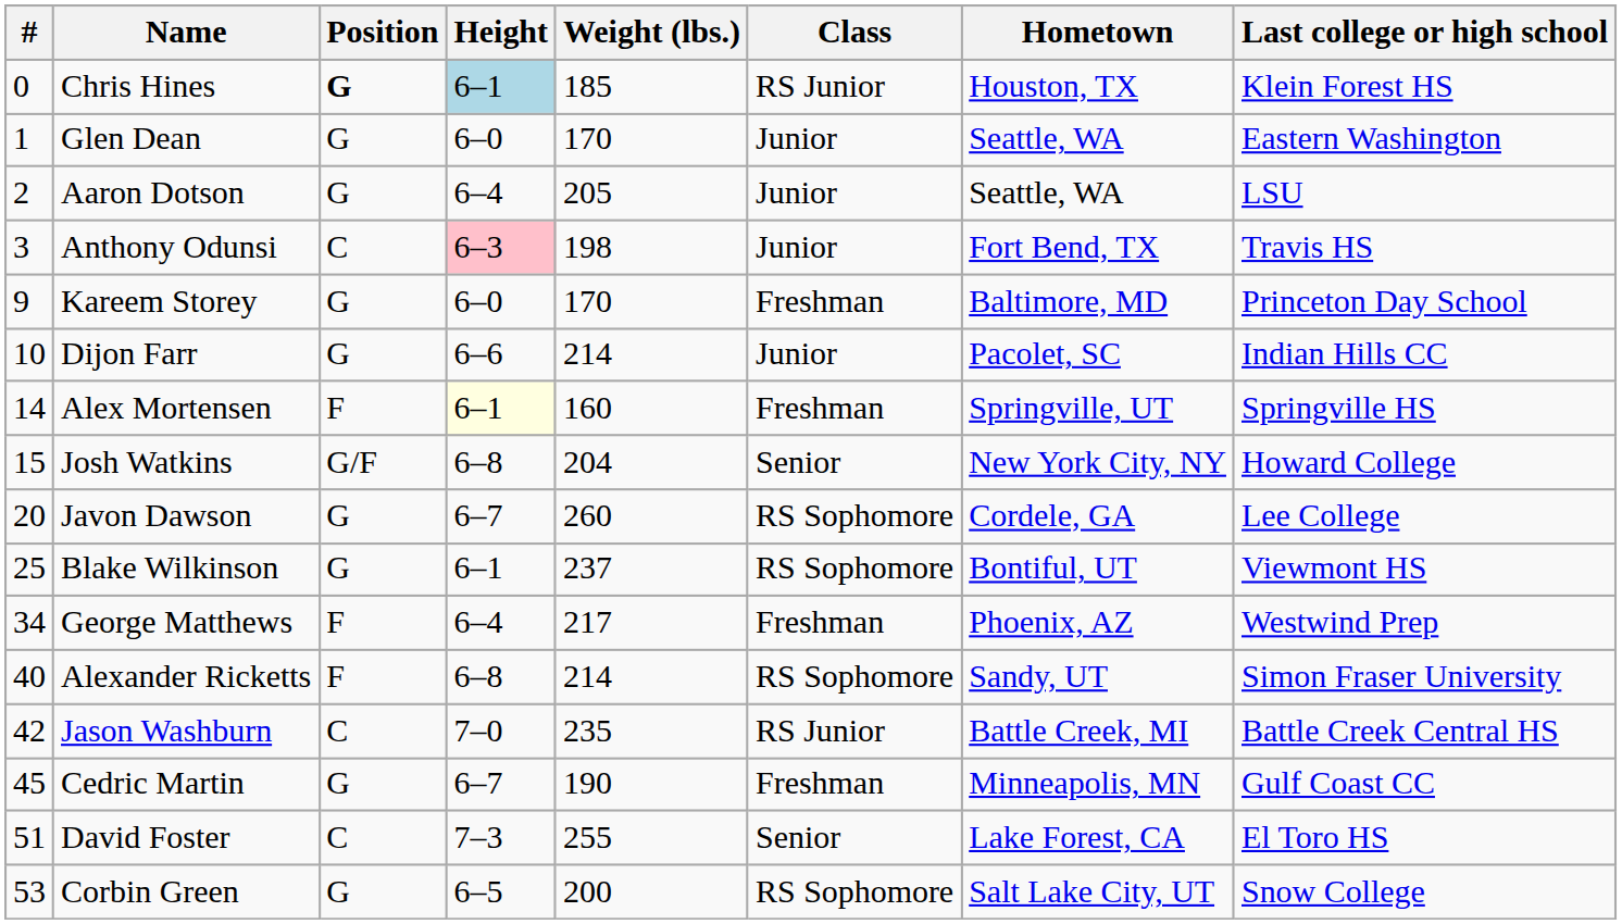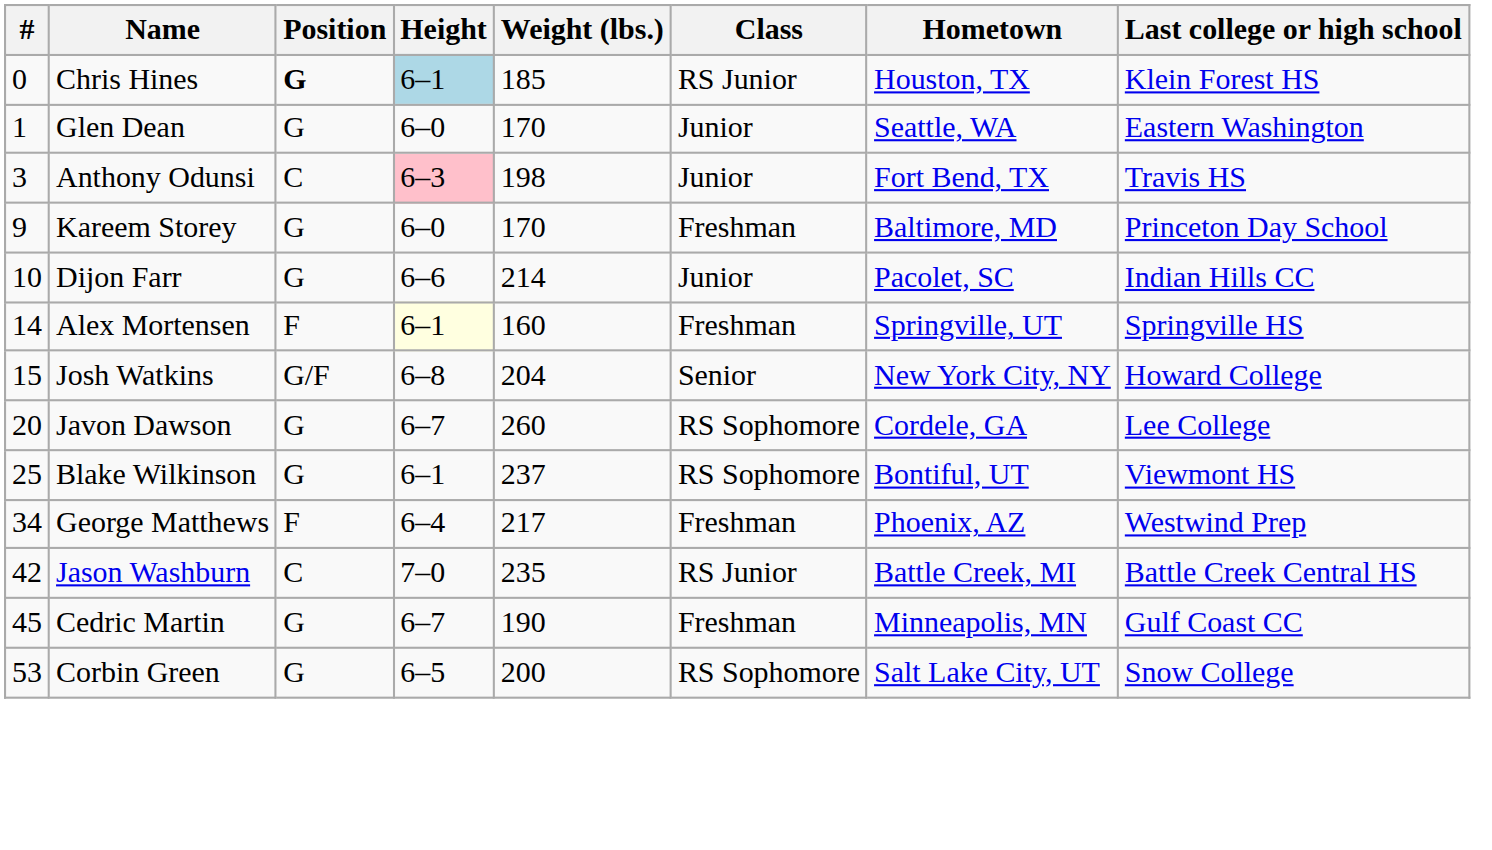 <table class="wikitable" style="font-size: 90%">
 <tr>
 <th>#</th>
 <th>Name</th>
 <th>Position</th>
 <th>Height</th>
 <th>Weight (lbs.)</th>
 <th>Class</th>
 <th>Hometown</th>
 <th>Last college or high school</th>
 </tr>
 <tr>
 <td>0</td>
 <td>Chris Hines</td>
 <td><strong>G</strong></td>
 <td style="background: lightblue;">6–1</td>
 <td>185</td>
 <td>RS Junior</td>
 <td><a href='#'>Houston, TX</a></td>
 <td><a href='#'>Klein Forest HS</a></td>
 </tr>
 <tr>
 <td>1</td>
 <td>Glen Dean</td>
 <td>G</td>
 <td>6–0</td>
 <td>170</td>
 <td>Junior</td>
 <td><a href='#'>Seattle, WA</a></td>
 <td><a href='#'>Eastern Washington</a></td>
-</tr>
-<tr>
-<td>2</td>
-<td>Aaron Dotson</td>
-<td>G</td>
-<td>6–4</td>
-<td>205</td>
-<td>Junior</td>
-<td>Seattle, WA</td>
-<td><a href='#'>LSU</a></td>
 </tr>
 <tr>
 <td>3</td>
 <td>Anthony Odunsi</td>
 <td>C</td>
 <td style="background: pink;">6–3</td>
 <td>198</td>
 <td>Junior</td>
 <td><a href='#'>Fort Bend, TX</a></td>
 <td><a href='#'>Travis HS</a></td>
 </tr>
 <tr>
 <td>9</td>
 <td>Kareem Storey</td>
 <td>G</td>
 <td>6–0</td>
 <td>170</td>
 <td>Freshman</td>
 <td><a href='#'>Baltimore, MD</a></td>
 <td><a href='#'>Princeton Day School</a></td>
 </tr>
 <tr>
 <td>10</td>
 <td>Dijon Farr</td>
 <td>G</td>
 <td>6–6</td>
 <td>214</td>
 <td>Junior</td>
 <td><a href='#'>Pacolet, SC</a></td>
 <td><a href='#'>Indian Hills CC</a></td>
 </tr>
 <tr>
 <td>14</td>
 <td>Alex Mortensen</td>
 <td>F</td>
 <td style="background: lightyellow;">6–1</td>
 <td>160</td>
 <td>Freshman</td>
 <td><a href='#'>Springville, UT</a></td>
 <td><a href='#'>Springville HS</a></td>
 </tr>
 <tr>
 <td>15</td>
 <td>Josh Watkins</td>
 <td>G/F</td>
 <td>6–8</td>
 <td>204</td>
 <td>Senior</td>
 <td><a href='#'>New York City, NY</a></td>
 <td><a href='#'>Howard College</a></td>
 </tr>
 <tr>
 <td>20</td>
 <td>Javon Dawson</td>
 <td>G</td>
 <td>6–7</td>
 <td>260</td>
 <td>RS Sophomore</td>
 <td><a href='#'>Cordele, GA</a></td>
 <td><a href='#'>Lee College</a></td>
 </tr>
 <tr>
 <td>25</td>
 <td>Blake Wilkinson</td>
 <td>G</td>
 <td>6–1</td>
 <td>237</td>
 <td>RS Sophomore</td>
 <td><a href='#'>Bontiful, UT</a></td>
 <td><a href='#'>Viewmont HS</a></td>
 </tr>
 <tr>
 <td>34</td>
 <td>George Matthews</td>
 <td>F</td>
 <td>6–4</td>
 <td>217</td>
 <td>Freshman</td>
 <td><a href='#'>Phoenix, AZ</a></td>
 <td><a href='#'>Westwind Prep</a></td>
 </tr>
 <tr>
-<td>40</td>
-<td>Alexander Ricketts</td>
-<td>F</td>
-<td>6–8</td>
-<td>214</td>
-<td>RS Sophomore</td>
-<td><a href='#'>Sandy, UT</a></td>
-<td><a href='#'>Simon Fraser University</a></td>
-</tr>
-<tr>
 <td>42</td>
 <td><a href='#'>Jason Washburn</a></td>
 <td>C</td>
 <td>7–0</td>
 <td>235</td>
 <td>RS Junior</td>
 <td><a href='#'>Battle Creek, MI</a></td>
 <td><a href='#'>Battle Creek Central HS</a></td>
 </tr>
 <tr>
 <td>45</td>
 <td>Cedric Martin</td>
 <td>G</td>
 <td>6–7</td>
 <td>190</td>
 <td>Freshman</td>
 <td><a href='#'>Minneapolis, MN</a></td>
 <td><a href='#'>Gulf Coast CC</a></td>
 </tr>
 <tr>
-<td>51</td>
-<td>David Foster</td>
-<td>C</td>
-<td>7–3</td>
-<td>255</td>
-<td>Senior</td>
-<td><a href='#'>Lake Forest, CA</a></td>
-<td><a href='#'>El Toro HS</a></td>
-</tr>
-<tr>
 <td>53</td>
 <td>Corbin Green</td>
 <td>G</td>
 <td>6–5</td>
 <td>200</td>
 <td>RS Sophomore</td>
 <td><a href='#'>Salt Lake City, UT</a></td>
 <td><a href='#'>Snow College</a></td>
 </tr>
 </table>
